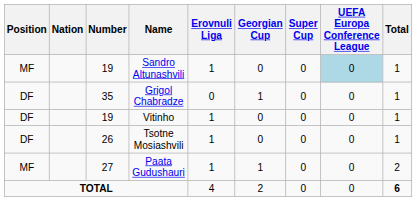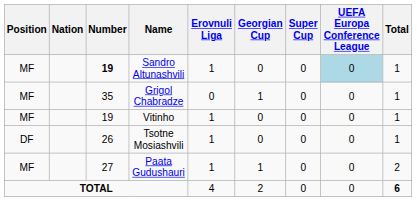 <table class="wikitable" style="font-size: 95%; text-align: center;">
 <tr>
 <th width=60>Position</th>
 <th width=60>Nation</th>
 <th width=60>Number</th>
 <th width=200>Name</th>
 <th width=150><a href='#'>Erovnuli Liga</a></th>
 <th width=150><a href='#'>Georgian Cup</a></th>
 <th width=150><a href='#'>Super Cup</a></th>
 <th width=150><a href='#'>UEFA Europa Conference League</a></th>
 <th width=80>Total</th>
 </tr>
 <tr>
 <td>MF</td>
 <td></td>
-<td>19</td>
+<td><strong>19</strong></td>
 <td><a href='#'>Sandro Altunashvili</a></td>
 <td>1</td>
 <td>0</td>
 <td>0</td>
 <td style="background: lightblue;">0</td>
 <td>1</td>
 </tr>
 <tr>
-<td>DF</td>
+<td>MF</td>
 <td></td>
 <td>35</td>
 <td><a href='#'>Grigol Chabradze</a></td>
 <td>0</td>
 <td>1</td>
 <td>0</td>
 <td>0</td>
 <td>1</td>
 </tr>
 <tr>
-<td>DF</td>
+<td>MF</td>
 <td></td>
 <td>19</td>
 <td>Vitinho</td>
 <td>1</td>
 <td>0</td>
 <td>0</td>
 <td>0</td>
 <td>1</td>
 </tr>
 <tr>
 <td>DF</td>
 <td></td>
 <td>26</td>
 <td>Tsotne Mosiashvili</td>
 <td>1</td>
 <td>0</td>
 <td>0</td>
 <td>0</td>
 <td>1</td>
 </tr>
 <tr>
 <td>MF</td>
 <td></td>
 <td>27</td>
 <td><a href='#'>Paata Gudushauri</a></td>
 <td>1</td>
 <td>1</td>
 <td>0</td>
 <td>0</td>
 <td>2</td>
 </tr>
 <tr>
 <td colspan="4"><strong>TOTAL</strong></td>
 <td>4</td>
 <td>2</td>
 <td>0</td>
 <td>0</td>
 <td><strong>6</strong></td>
 </tr>
 </table>
